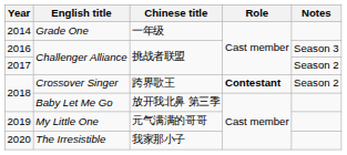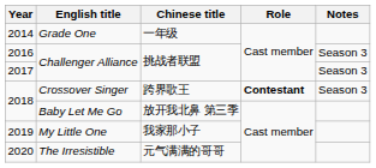 <table class="wikitable sortable">
 <tr>
 <th>Year</th>
 <th>English title</th>
 <th>Chinese title</th>
 <th>Role</th>
 <th>Notes</th>
 </tr>
 <tr>
 <td>2014</td>
 <td><em>Grade One</em></td>
 <td>一年级</td>
 <td rowspan=3>Cast member</td>
 <td></td>
 </tr>
 <tr>
 <td>2016</td>
 <td rowspan=2><em>Challenger Alliance</em></td>
 <td rowspan=2>挑战者联盟</td>
 <td>Season 3</td>
 </tr>
 <tr>
 <td rowspan=1>2017</td>
-<td>Season 2</td>
+<td>Season 3</td>
 </tr>
 <tr>
 <td rowspan=2>2018</td>
 <td><em>Crossover Singer</em></td>
 <td>跨界歌王</td>
 <td><strong>Contestant</strong></td>
-<td>Season 2</td>
+<td>Season 3</td>
 </tr>
 <tr>
 <td><em>Baby Let Me Go</em></td>
 <td>放开我北鼻 第三季</td>
 <td rowspan=3>Cast member</td>
 <td></td>
 </tr>
 <tr>
 <td>2019</td>
 <td><em>My Little One</em></td>
-<td>元气满满的哥哥</td>
+<td>我家那小子</td>
 <td></td>
 </tr>
 <tr>
 <td>2020</td>
 <td><em>The Irresistible</em></td>
-<td>我家那小子</td>
+<td>元气满满的哥哥</td>
 <td></td>
 </tr>
 </table>
